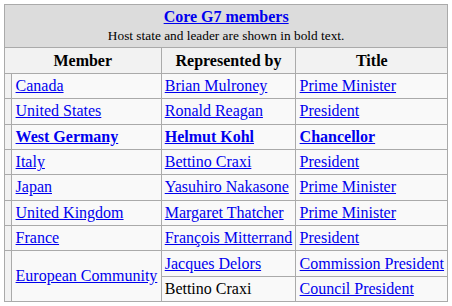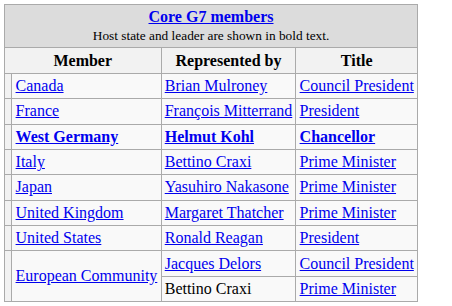 <table class="wikitable">
 <tr>
 <td colspan="4" style="text-align: center; background:Gainsboro"><strong><a href='#'>Core G7 members</a></strong><br><small>Host state and leader are shown in bold text.</small></td>
 </tr>
 <tr style="background:LightSteelBlue; text-align:center;">
 <th colspan=2>Member</th>
 <th>Represented by</th>
 <th>Title</th>
 </tr>
 <tr>
 <th></th>
 <td><a href='#'>Canada</a></td>
 <td><a href='#'>Brian Mulroney</a></td>
-<td><a href='#'>Prime Minister</a></td>
+<td><a href='#'>Council President</a></td>
 </tr>
 <tr>
 <th></th>
-<td><a href='#'>United States</a></td>
-<td><a href='#'>Ronald Reagan</a></td>
+<td><a href='#'>France</a></td>
+<td><a href='#'>François Mitterrand</a></td>
 <td><a href='#'>President</a></td>
 </tr>
 <tr>
 <th></th>
 <td><strong><a href='#'>West Germany</a></strong></td>
 <td><strong><a href='#'>Helmut Kohl</a></strong></td>
 <td><strong><a href='#'>Chancellor</a></strong></td>
 </tr>
 <tr>
 <th></th>
 <td><a href='#'>Italy</a></td>
 <td><a href='#'>Bettino Craxi</a></td>
-<td><a href='#'>President</a></td>
+<td><a href='#'>Prime Minister</a></td>
 </tr>
 <tr>
 <th></th>
 <td><a href='#'>Japan</a></td>
 <td><a href='#'>Yasuhiro Nakasone</a></td>
 <td><a href='#'>Prime Minister</a></td>
 </tr>
 <tr>
 <th></th>
 <td><a href='#'>United Kingdom</a></td>
 <td><a href='#'>Margaret Thatcher</a></td>
 <td><a href='#'>Prime Minister</a></td>
 </tr>
 <tr>
 <th></th>
-<td><a href='#'>France</a></td>
-<td><a href='#'>François Mitterrand</a></td>
+<td><a href='#'>United States</a></td>
+<td><a href='#'>Ronald Reagan</a></td>
 <td><a href='#'>President</a></td>
 </tr>
 <tr>
 <th rowspan="2"></th>
 <td rowspan="2"><a href='#'>European Community</a></td>
 <td><a href='#'>Jacques Delors</a></td>
-<td><a href='#'>Commission President</a></td>
+<td><a href='#'>Council President</a></td>
 </tr>
 <tr>
 <td>Bettino Craxi</td>
-<td><a href='#'>Council President</a></td>
+<td><a href='#'>Prime Minister</a></td>
 </tr>
 </table>
